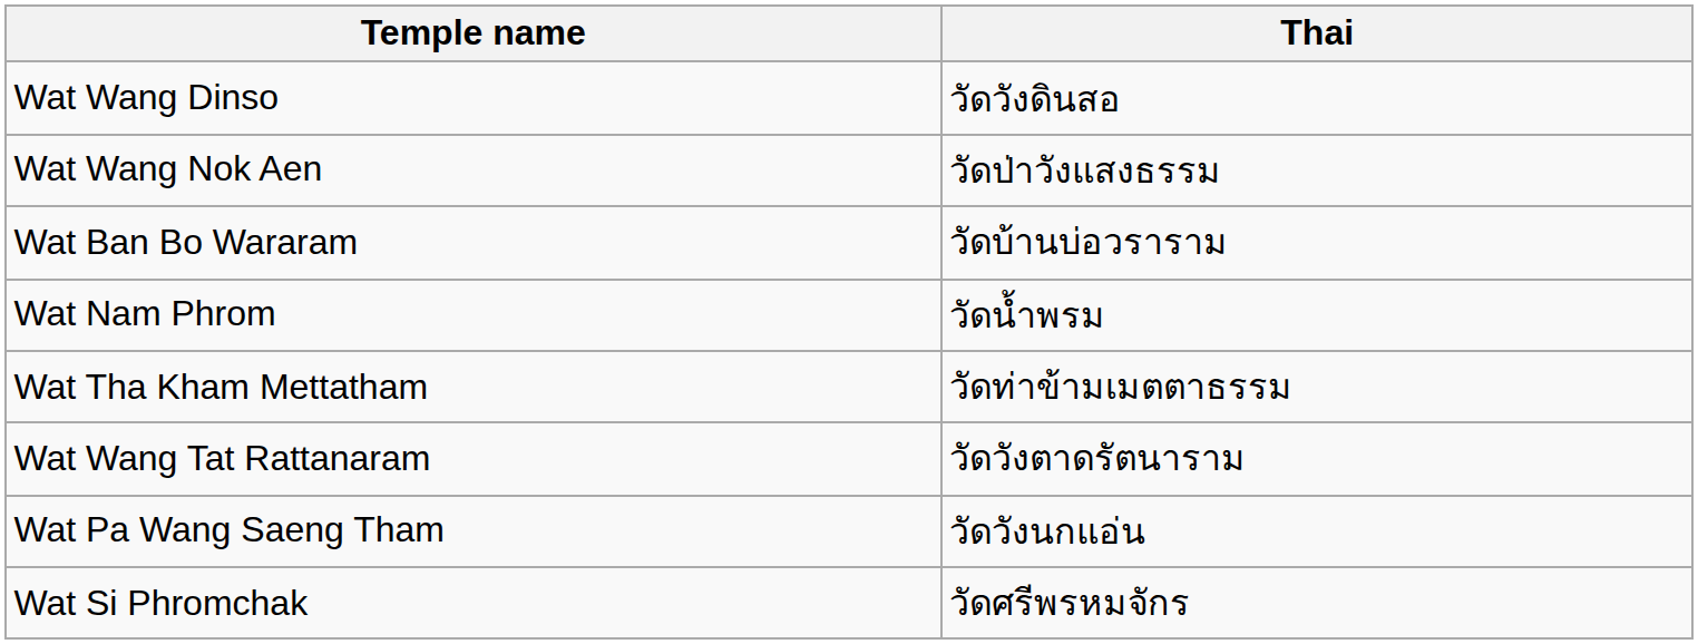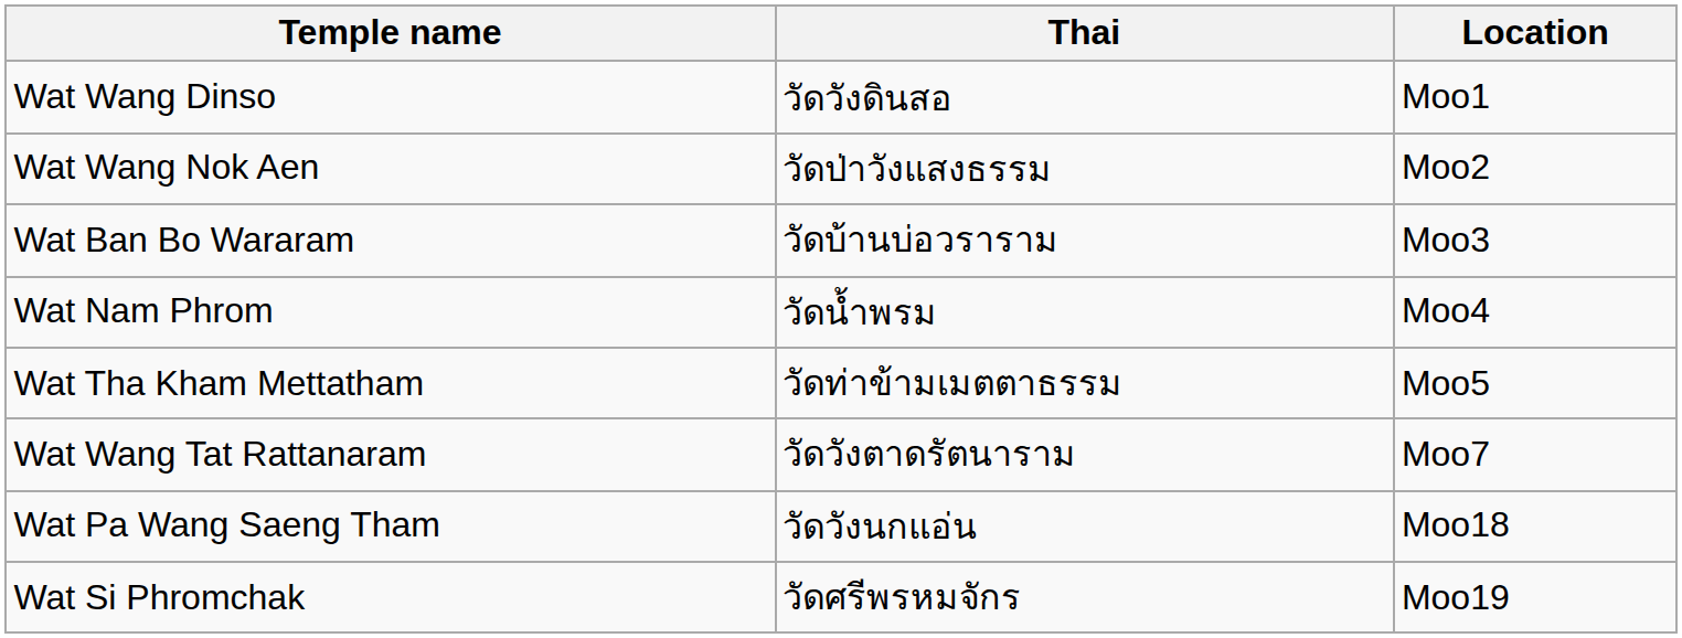 <table class="wikitable" style="width:60%;">
 <tr>
 <th>Temple name</th>
 <th>Thai</th>
+<th>Location</th>
 </tr>
 <tr>
 <td>Wat Wang Dinso</td>
 <td>วัดวังดินสอ</td>
+<td>Moo1</td>
 </tr>
 <tr>
 <td>Wat Wang Nok Aen</td>
 <td>วัดป่าวังแสงธรรม</td>
+<td>Moo2</td>
 </tr>
 <tr>
 <td>Wat Ban Bo Wararam</td>
 <td>วัดบ้านบ่อวราราม</td>
+<td>Moo3</td>
 </tr>
 <tr>
 <td>Wat Nam Phrom</td>
 <td>วัดน้ำพรม</td>
+<td>Moo4</td>
 </tr>
 <tr>
 <td>Wat Tha Kham Mettatham</td>
 <td>วัดท่าข้ามเมตตาธรรม</td>
+<td>Moo5</td>
 </tr>
 <tr>
 <td>Wat Wang Tat Rattanaram</td>
 <td>วัดวังตาดรัตนาราม</td>
+<td>Moo7</td>
 </tr>
 <tr>
 <td>Wat Pa Wang Saeng Tham</td>
 <td>วัดวังนกแอ่น</td>
+<td>Moo18</td>
 </tr>
 <tr>
 <td>Wat Si Phromchak</td>
 <td>วัดศรีพรหมจักร</td>
+<td>Moo19</td>
 </tr>
 </table>
